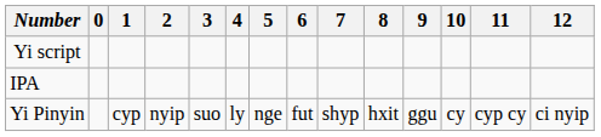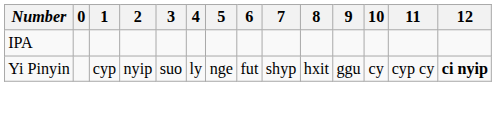 <table class="wikitable">
 <tr style="text-align: center;">
 <th><em>Number</em></th>
 <th>0</th>
 <th>1</th>
 <th>2</th>
 <th>3</th>
 <th>4</th>
 <th>5</th>
 <th>6</th>
 <th>7</th>
 <th>8</th>
 <th>9</th>
 <th>10</th>
 <th>11</th>
 <th>12</th>
-</tr>
-<tr style="text-align: center;">
-<td>Yi script</td>
-<td></td>
-<td></td>
-<td></td>
-<td></td>
-<td></td>
-<td></td>
-<td></td>
-<td></td>
-<td></td>
-<td></td>
-<td></td>
-<td></td>
-<td></td>
 </tr>
 <tr>
 <td>IPA</td>
 <td></td>
 <td></td>
 <td></td>
 <td></td>
 <td></td>
 <td></td>
 <td></td>
 <td></td>
 <td></td>
 <td></td>
 <td></td>
 <td></td>
 <td></td>
 </tr>
 <tr style="text-align: center;">
 <td>Yi Pinyin</td>
 <td></td>
 <td>cyp</td>
 <td>nyip</td>
 <td>suo</td>
 <td>ly</td>
 <td>nge</td>
 <td>fut</td>
 <td>shyp</td>
 <td>hxit</td>
 <td>ggu</td>
 <td>cy</td>
 <td>cyp cy</td>
-<td>ci nyip</td>
+<td><strong>ci nyip</strong></td>
 </tr>
 </table>
